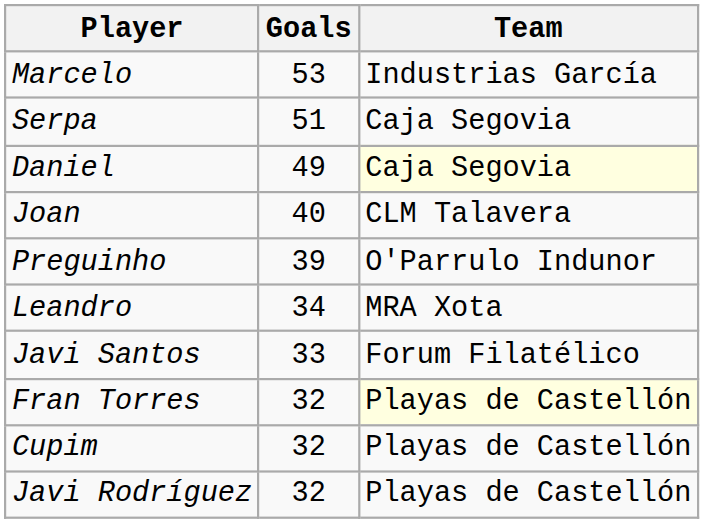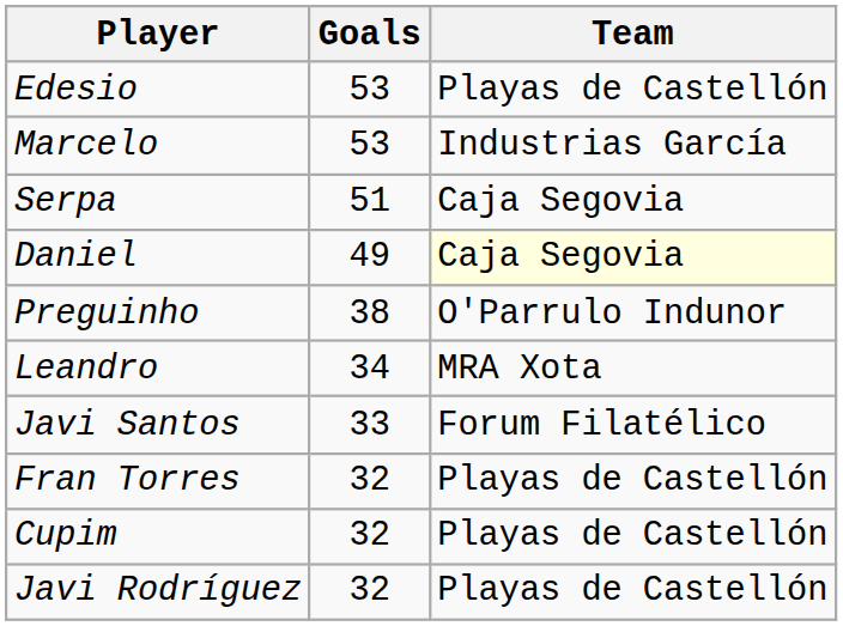 <table class="wikitable">
 <tr>
 <th>Player</th>
 <th>Goals</th>
 <th>Team</th>
+</tr>
+<tr>
+<td><em>Edesio</em></td>
+<td style="text-align:center;">53</td>
+<td>Playas de Castellón</td>
 </tr>
 <tr>
 <td><em>Marcelo</em></td>
 <td style="text-align:center;">53</td>
 <td>Industrias García</td>
 </tr>
 <tr>
 <td><em>Serpa</em></td>
 <td style="text-align:center;">51</td>
 <td>Caja Segovia</td>
 </tr>
 <tr>
 <td><em>Daniel</em></td>
 <td style="text-align:center;">49</td>
 <td style="background: lightyellow;">Caja Segovia</td>
 </tr>
 <tr>
-<td><em>Joan</em></td>
-<td style="text-align:center;">40</td>
-<td>CLM Talavera</td>
-</tr>
-<tr>
 <td><em>Preguinho</em></td>
-<td style="text-align:center;">39</td>
+<td style="text-align:center;">38</td>
 <td>O'Parrulo Indunor</td>
 </tr>
 <tr>
 <td><em>Leandro</em></td>
 <td style="text-align:center;">34</td>
 <td>MRA Xota</td>
 </tr>
 <tr>
 <td><em>Javi Santos</em></td>
 <td style="text-align:center;">33</td>
 <td>Forum Filatélico</td>
 </tr>
 <tr>
 <td><em>Fran Torres</em></td>
 <td style="text-align:center;">32</td>
-<td style="background: lightyellow;">Playas de Castellón</td>
+<td>Playas de Castellón</td>
 </tr>
 <tr>
 <td><em>Cupim</em></td>
 <td style="text-align:center;">32</td>
 <td>Playas de Castellón</td>
 </tr>
 <tr>
 <td><em>Javi Rodríguez</em></td>
 <td style="text-align:center;">32</td>
 <td>Playas de Castellón</td>
 </tr>
 </table>
